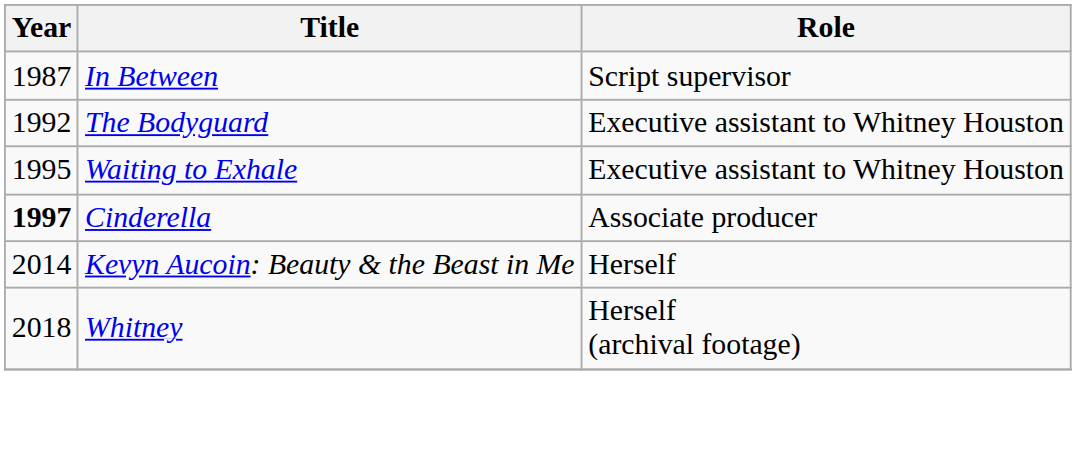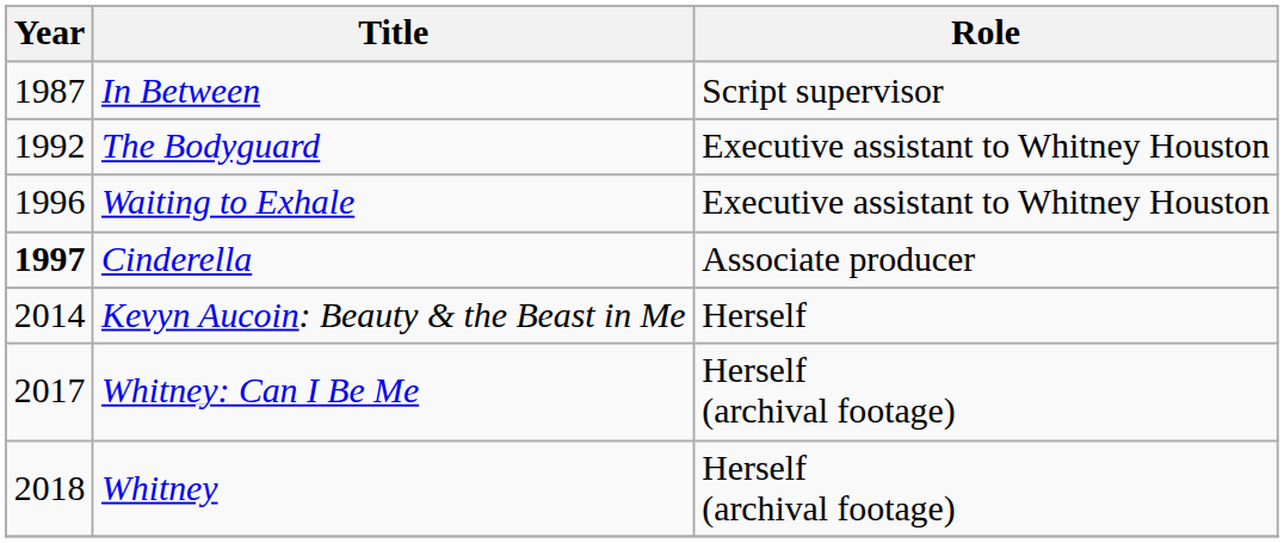 <table class="wikitable">
 <tr>
 <th>Year</th>
 <th>Title</th>
 <th>Role</th>
 </tr>
 <tr>
 <td>1987</td>
 <td><em><a href='#'>In Between</a></em></td>
 <td>Script supervisor</td>
 </tr>
 <tr>
 <td>1992</td>
 <td><em><a href='#'>The Bodyguard</a></em></td>
 <td>Executive assistant to Whitney Houston</td>
 </tr>
 <tr>
-<td>1995</td>
+<td>1996</td>
 <td><em><a href='#'>Waiting to Exhale</a></em></td>
 <td>Executive assistant to Whitney Houston</td>
 </tr>
 <tr>
 <td><strong>1997</strong></td>
 <td><em><a href='#'>Cinderella</a></em></td>
 <td>Associate producer</td>
 </tr>
 <tr>
 <td>2014</td>
 <td><em><a href='#'>Kevyn Aucoin</a>: Beauty & the Beast in Me</em></td>
 <td>Herself</td>
 </tr>
 <tr>
+<td>2017</td>
+<td><em><a href='#'>Whitney: Can I Be Me</a></em></td>
+<td>Herself<br>(archival footage)</td>
+</tr>
+<tr>
 <td>2018</td>
 <td><em><a href='#'>Whitney</a></em></td>
 <td>Herself<br>(archival footage)</td>
 </tr>
 <tr>
 </tr>
 </table>
